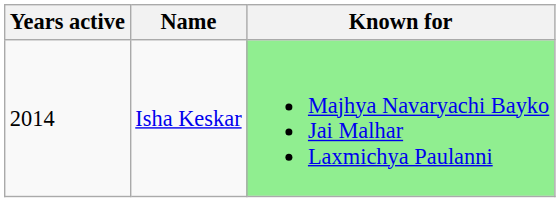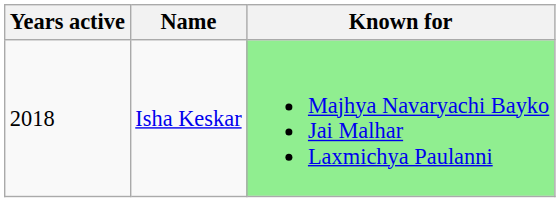 <table class="wikitable">
 <tr>
 <th>Years active</th>
 <th>Name</th>
 <th>Known for</th>
 </tr>
 <tr>
-<td>2014</td>
+<td>2018</td>
 <td><a href='#'>Isha Keskar</a></td>
 <td style="background: lightgreen;"><br><ul><li><a href='#'>Majhya Navaryachi Bayko</a></li><li><a href='#'>Jai Malhar</a></li><li><a href='#'>Laxmichya Paulanni</a></li></ul></td>
 </tr>
 </table>
